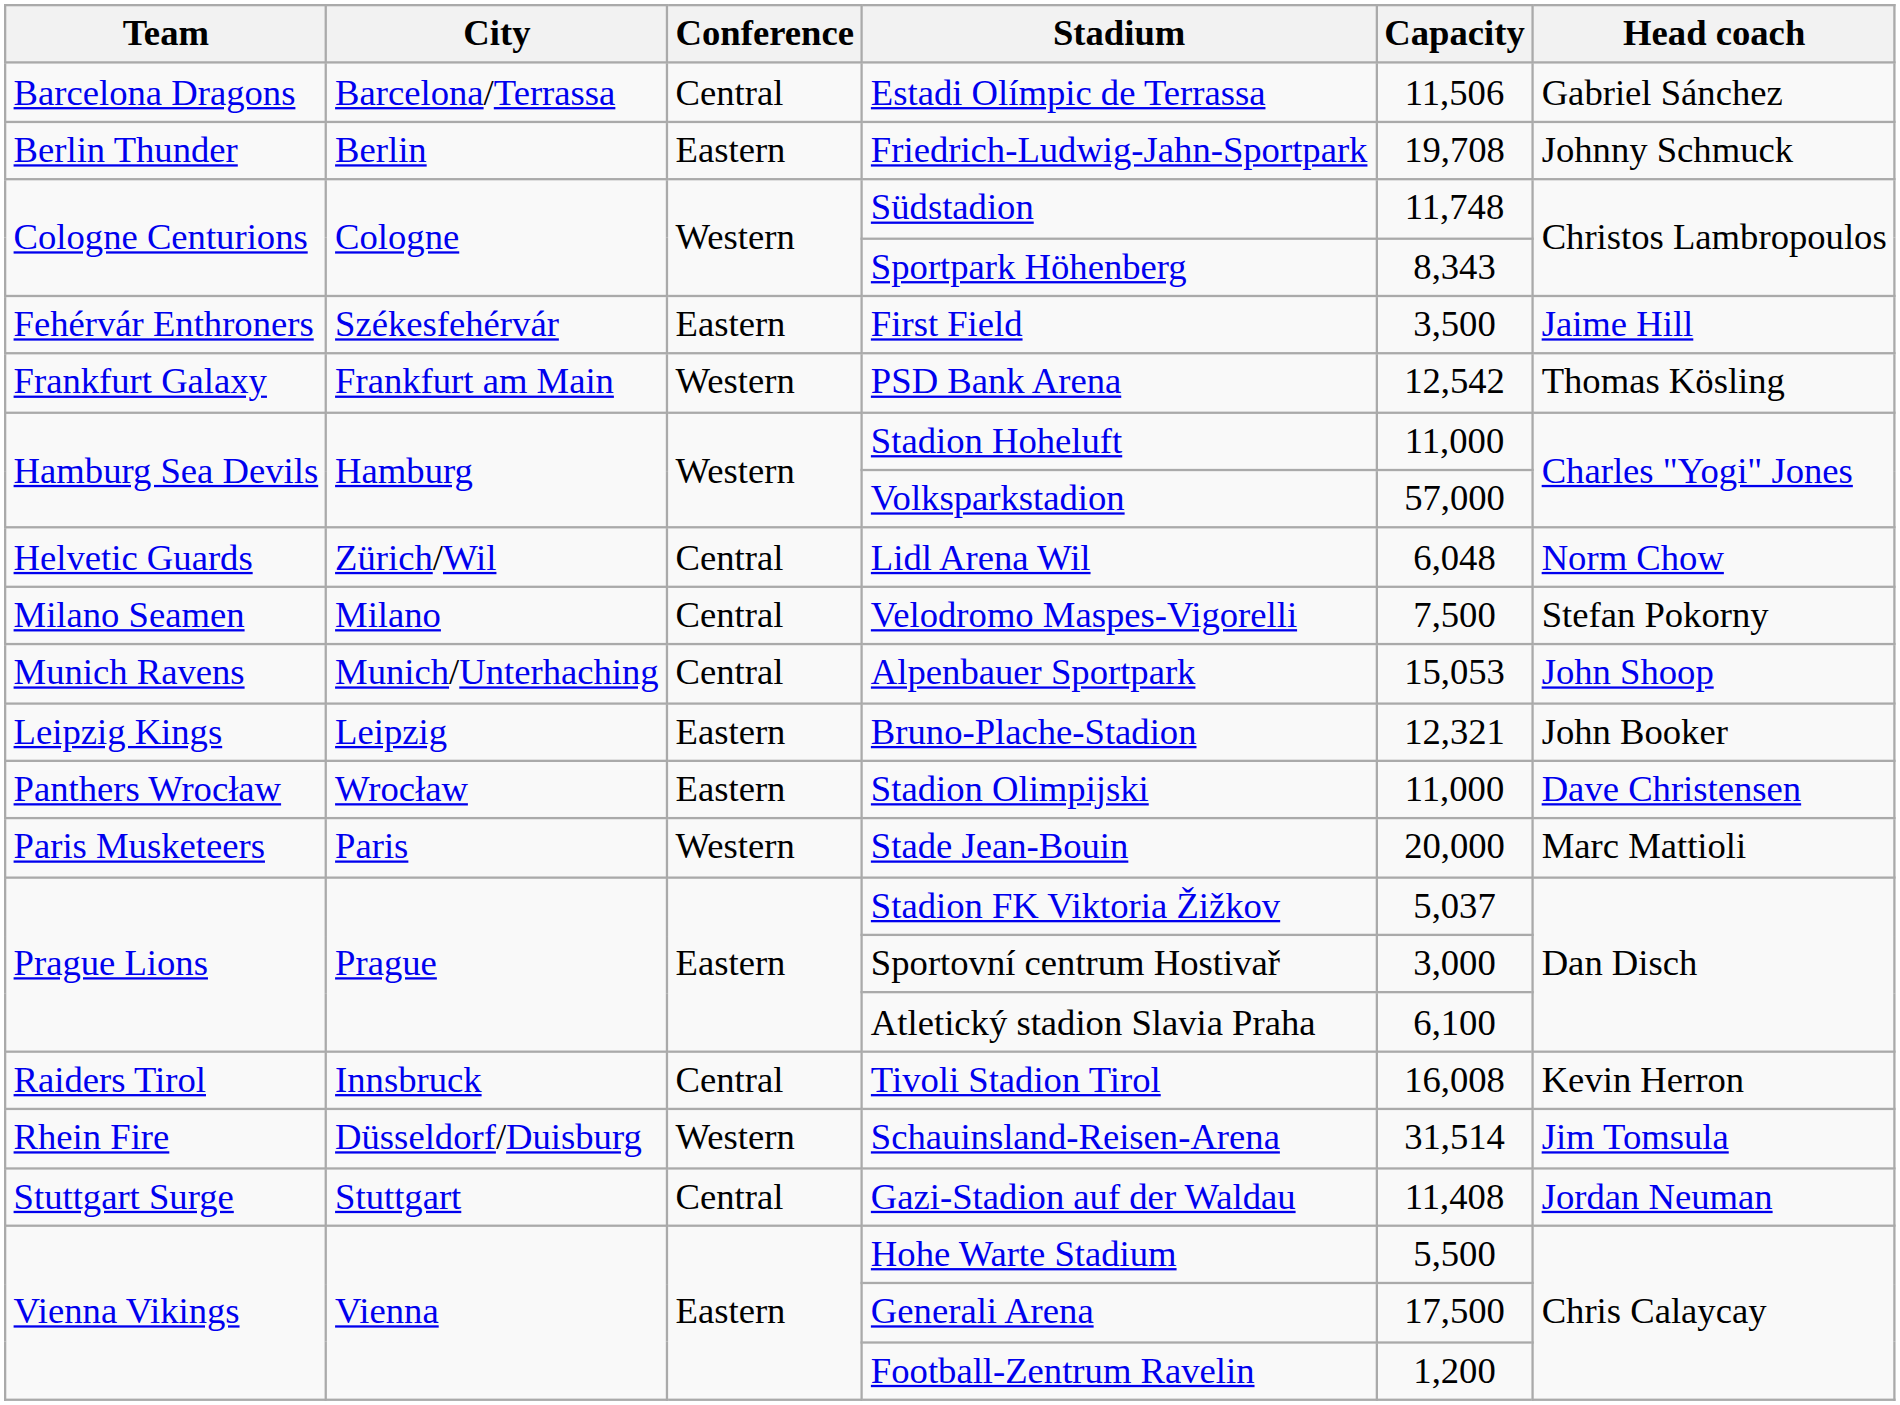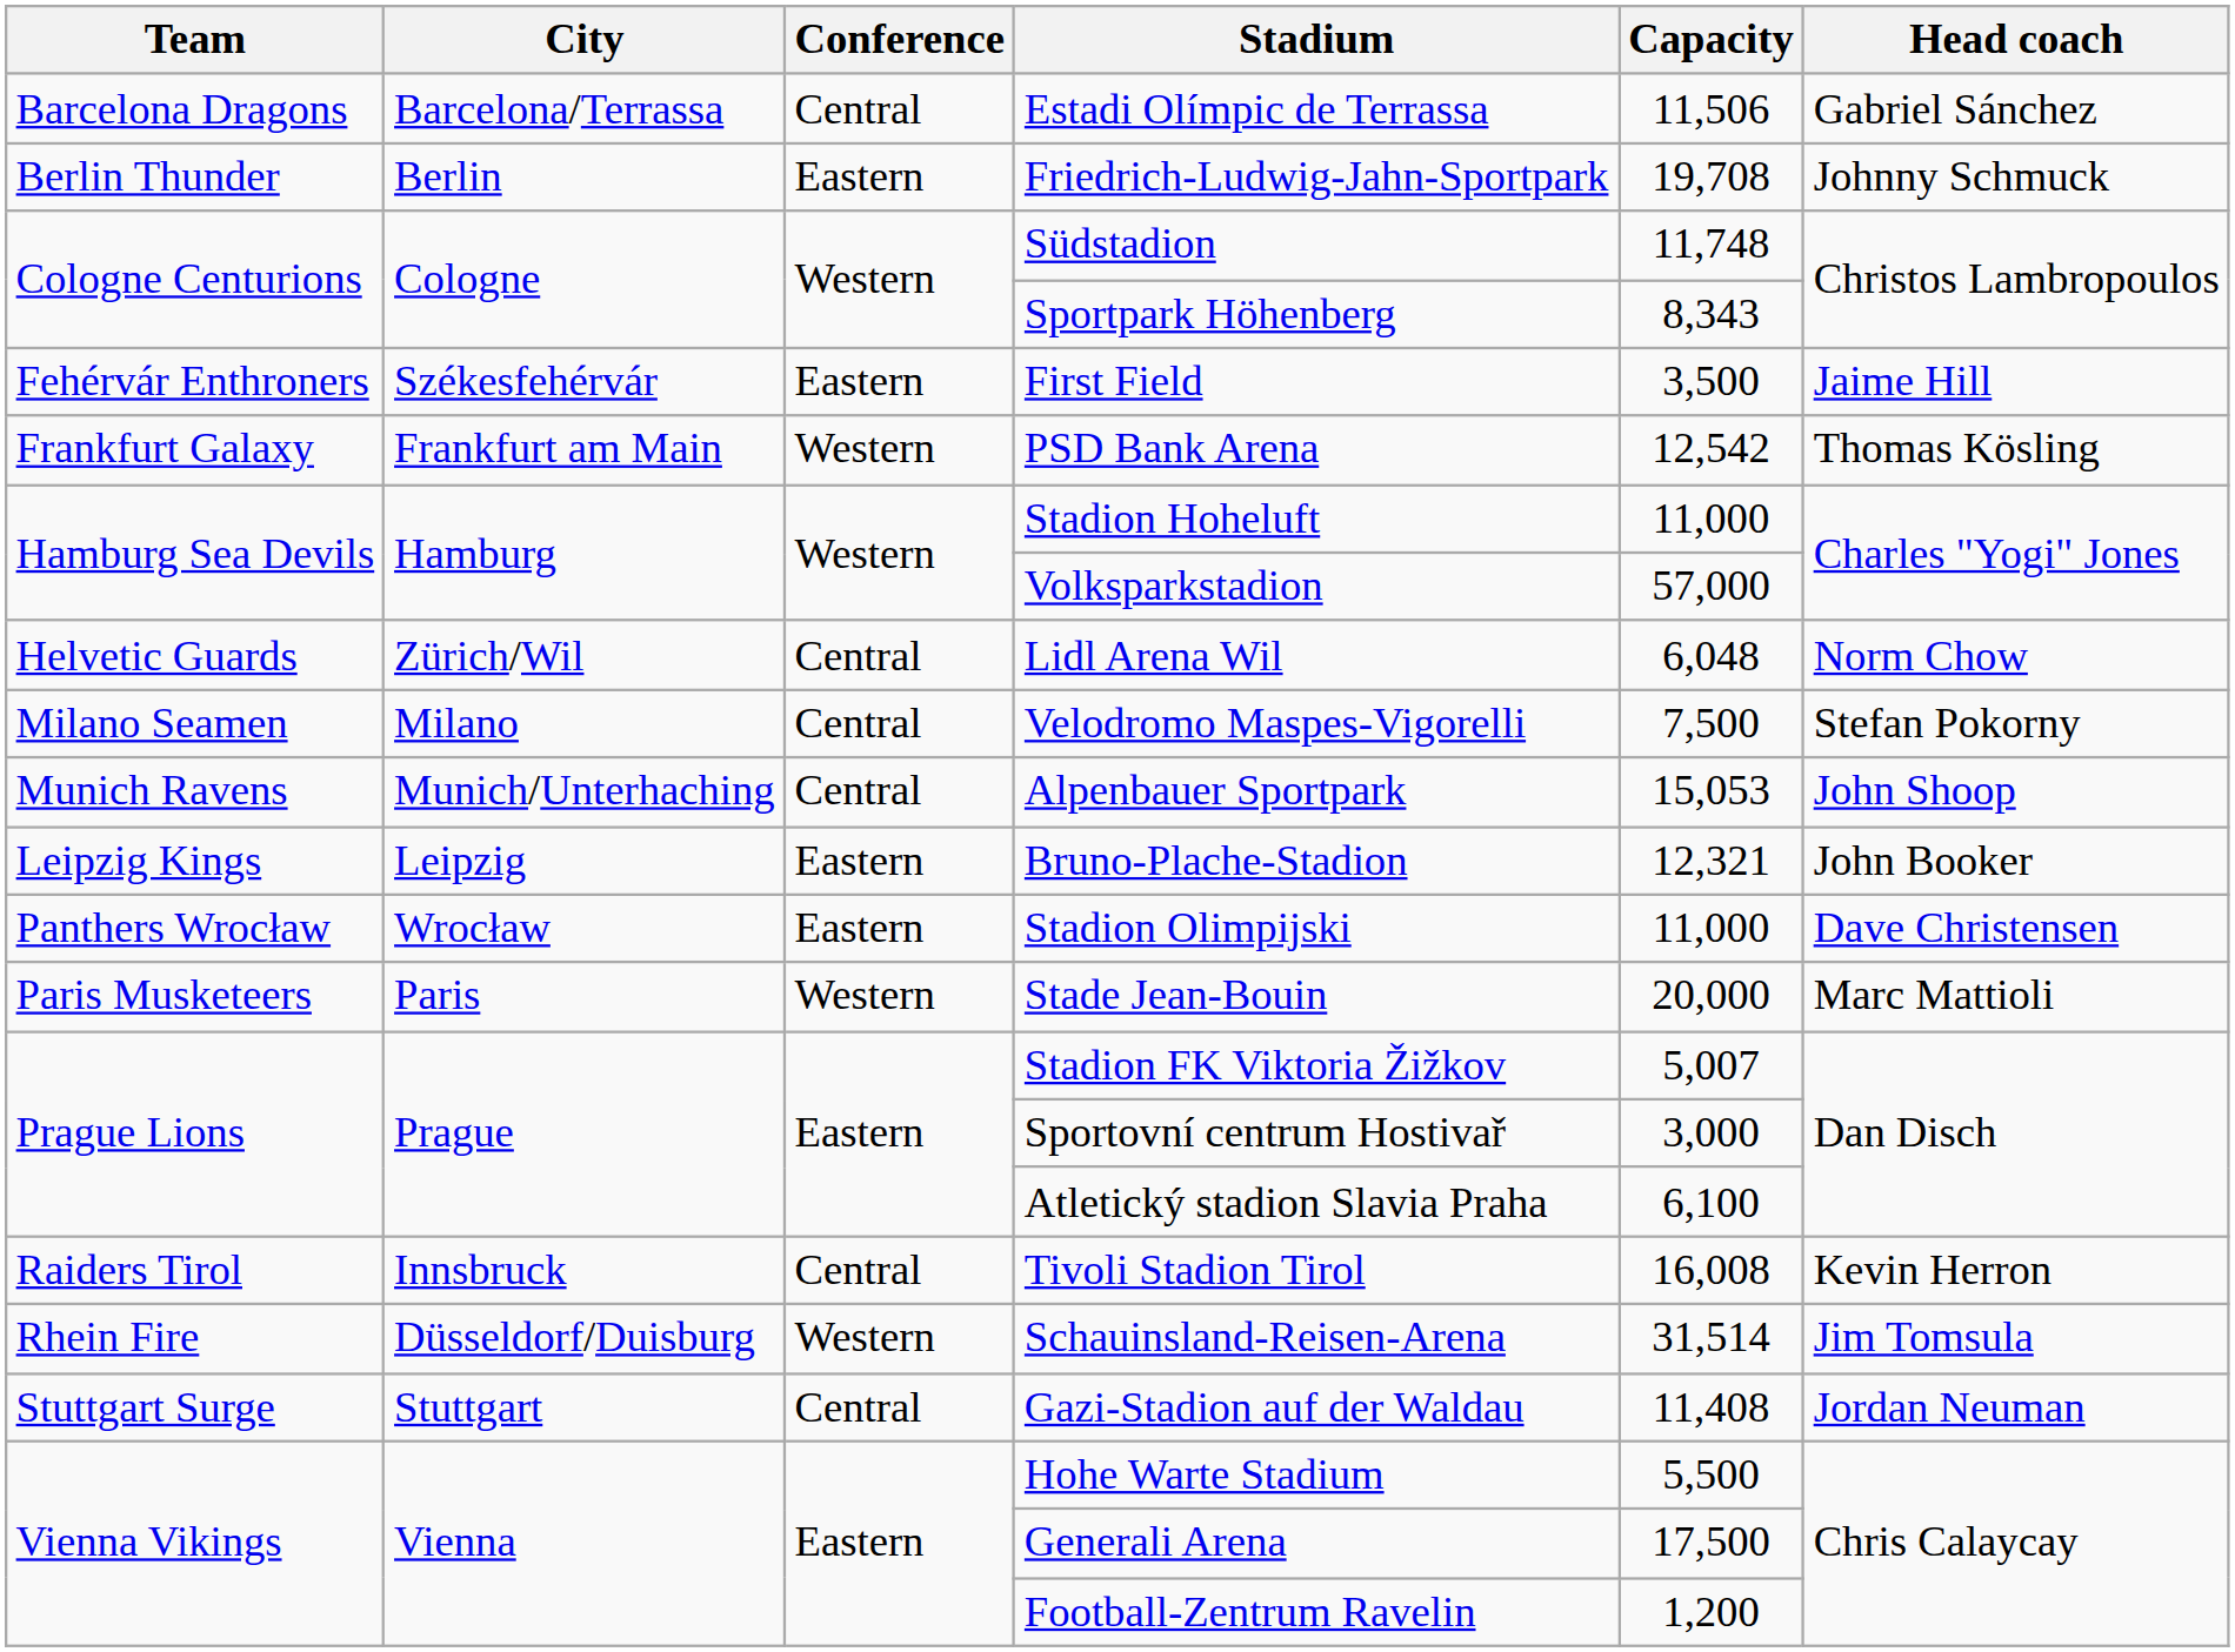 <table class="wikitable sortable">
 <tr>
 <th>Team</th>
 <th>City</th>
 <th>Conference</th>
 <th>Stadium</th>
 <th>Capacity</th>
 <th>Head coach</th>
 </tr>
 <tr>
 <td><a href='#'>Barcelona Dragons</a></td>
 <td> <a href='#'>Barcelona</a>/<a href='#'>Terrassa</a></td>
 <td>Central</td>
 <td><a href='#'>Estadi Olímpic de Terrassa</a></td>
 <td align=center>11,506</td>
 <td> Gabriel Sánchez</td>
 </tr>
 <tr>
 <td><a href='#'>Berlin Thunder</a></td>
 <td> <a href='#'>Berlin</a></td>
 <td>Eastern</td>
 <td><a href='#'>Friedrich-Ludwig-Jahn-Sportpark</a></td>
 <td align=center>19,708</td>
 <td> Johnny Schmuck</td>
 </tr>
 <tr>
 <td rowspan="2"><a href='#'>Cologne Centurions</a></td>
 <td rowspan="2"> <a href='#'>Cologne</a></td>
 <td rowspan="2">Western</td>
 <td><a href='#'>Südstadion</a></td>
 <td align=center>11,748</td>
 <td rowspan="2"> Christos Lambropoulos</td>
 </tr>
 <tr>
 <td><a href='#'>Sportpark Höhenberg</a></td>
 <td align=center>8,343</td>
 </tr>
 <tr>
 <td><a href='#'>Fehérvár Enthroners</a></td>
 <td> <a href='#'>Székesfehérvár</a></td>
 <td>Eastern</td>
 <td><a href='#'>First Field</a></td>
 <td align=center>3,500</td>
 <td> <a href='#'>Jaime Hill</a></td>
 </tr>
 <tr>
 <td><a href='#'>Frankfurt Galaxy</a></td>
 <td> <a href='#'>Frankfurt am Main</a></td>
 <td>Western</td>
 <td><a href='#'>PSD Bank Arena</a></td>
 <td align=center>12,542</td>
 <td> Thomas Kösling</td>
 </tr>
 <tr>
 <td rowspan="2"><a href='#'>Hamburg Sea Devils</a></td>
 <td rowspan="2"> <a href='#'>Hamburg</a></td>
 <td rowspan="2">Western</td>
 <td><a href='#'>Stadion Hoheluft</a></td>
 <td align=center>11,000</td>
 <td rowspan="2"> <a href='#'>Charles "Yogi" Jones</a></td>
 </tr>
 <tr>
 <td><a href='#'>Volksparkstadion</a></td>
 <td align=center>57,000</td>
 </tr>
 <tr>
 <td><a href='#'>Helvetic Guards</a></td>
 <td> <a href='#'>Zürich</a>/<a href='#'>Wil</a></td>
 <td>Central</td>
 <td><a href='#'>Lidl Arena Wil</a></td>
 <td align=center>6,048</td>
 <td> <a href='#'>Norm Chow</a></td>
 </tr>
 <tr>
 <td><a href='#'>Milano Seamen</a></td>
 <td> <a href='#'>Milano</a></td>
 <td>Central</td>
 <td><a href='#'>Velodromo Maspes-Vigorelli</a></td>
 <td align=center>7,500</td>
 <td> Stefan Pokorny</td>
 </tr>
 <tr>
 <td><a href='#'>Munich Ravens</a></td>
 <td> <a href='#'>Munich</a>/<a href='#'>Unterhaching</a></td>
 <td>Central</td>
 <td><a href='#'>Alpenbauer Sportpark</a></td>
 <td align=center>15,053</td>
 <td> <a href='#'>John Shoop</a></td>
 </tr>
 <tr>
 <td><a href='#'>Leipzig Kings</a></td>
 <td> <a href='#'>Leipzig</a></td>
 <td>Eastern</td>
 <td><a href='#'>Bruno-Plache-Stadion</a></td>
 <td align=center>12,321</td>
 <td> John Booker</td>
 </tr>
 <tr>
 <td><a href='#'>Panthers Wrocław</a></td>
 <td> <a href='#'>Wrocław</a></td>
 <td>Eastern</td>
 <td><a href='#'>Stadion Olimpijski</a></td>
 <td align=center>11,000</td>
 <td> <a href='#'>Dave Christensen</a></td>
 </tr>
 <tr>
 <td><a href='#'>Paris Musketeers</a></td>
 <td> <a href='#'>Paris</a></td>
 <td>Western</td>
 <td><a href='#'>Stade Jean-Bouin</a></td>
 <td align=center>20,000</td>
 <td> Marc Mattioli</td>
 </tr>
 <tr>
 <td rowspan="3"><a href='#'>Prague Lions</a></td>
 <td rowspan="3"> <a href='#'>Prague</a></td>
 <td rowspan="3">Eastern</td>
 <td><a href='#'>Stadion FK Viktoria Žižkov</a></td>
-<td align=center>5,037</td>
+<td align=center>5,007</td>
 <td rowspan="3"> Dan Disch</td>
 </tr>
 <tr>
 <td>Sportovní centrum Hostivař</td>
 <td align=center>3,000</td>
 </tr>
 <tr>
 <td>Atletický stadion Slavia Praha</td>
 <td align=center>6,100</td>
 </tr>
 <tr>
 <td><a href='#'>Raiders Tirol</a></td>
 <td> <a href='#'>Innsbruck</a></td>
 <td>Central</td>
 <td><a href='#'>Tivoli Stadion Tirol</a></td>
 <td align=center>16,008</td>
 <td> Kevin Herron</td>
 </tr>
 <tr>
 <td><a href='#'>Rhein Fire</a></td>
 <td> <a href='#'>Düsseldorf</a>/<a href='#'>Duisburg</a></td>
 <td>Western</td>
 <td><a href='#'>Schauinsland-Reisen-Arena</a></td>
 <td align=center>31,514</td>
 <td> <a href='#'>Jim Tomsula</a></td>
 </tr>
 <tr>
 <td><a href='#'>Stuttgart Surge</a></td>
 <td> <a href='#'>Stuttgart</a></td>
 <td>Central</td>
 <td><a href='#'>Gazi-Stadion auf der Waldau</a></td>
 <td align=center>11,408</td>
 <td> <a href='#'>Jordan Neuman</a></td>
 </tr>
 <tr>
 <td rowspan="3"><a href='#'>Vienna Vikings</a></td>
 <td rowspan="3"> <a href='#'>Vienna</a></td>
 <td rowspan="3">Eastern</td>
 <td><a href='#'>Hohe Warte Stadium</a></td>
 <td align=center>5,500</td>
 <td rowspan="3"> Chris Calaycay</td>
 </tr>
 <tr>
 <td><a href='#'>Generali Arena</a></td>
 <td align=center>17,500</td>
 </tr>
 <tr>
 <td><a href='#'>Football-Zentrum Ravelin</a></td>
 <td align=center>1,200</td>
 </tr>
 </table>
